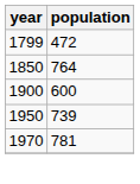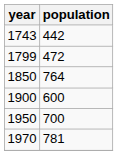 <table class="wikitable">
 <tr>
 <th>year</th>
 <th>population</th>
+</tr>
+<tr>
+<td>1743</td>
+<td>442</td>
 </tr>
 <tr>
 <td>1799</td>
 <td>472</td>
 </tr>
 <tr>
 <td>1850</td>
 <td>764</td>
 </tr>
 <tr>
 <td>1900</td>
 <td>600</td>
 </tr>
 <tr>
 <td>1950</td>
-<td>739</td>
+<td>700</td>
 </tr>
 <tr>
 <td>1970</td>
 <td>781</td>
 </tr>
 <tr>
 </tr>
 </table>
